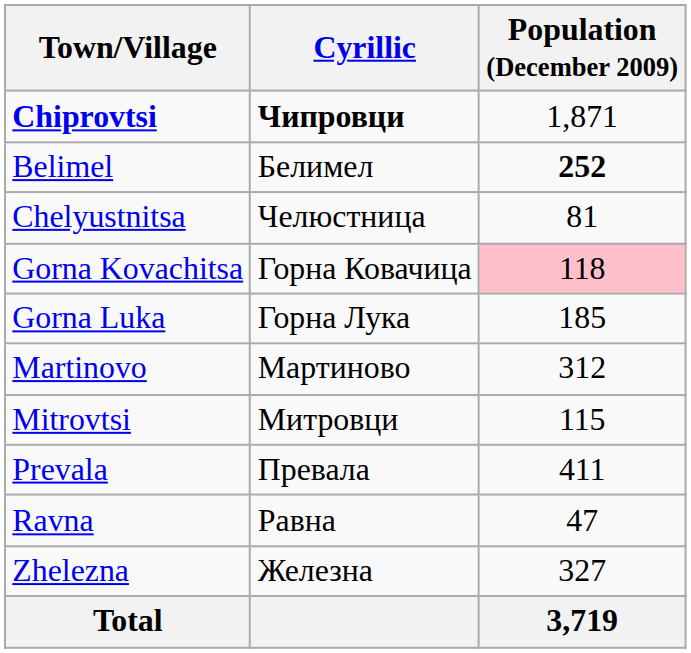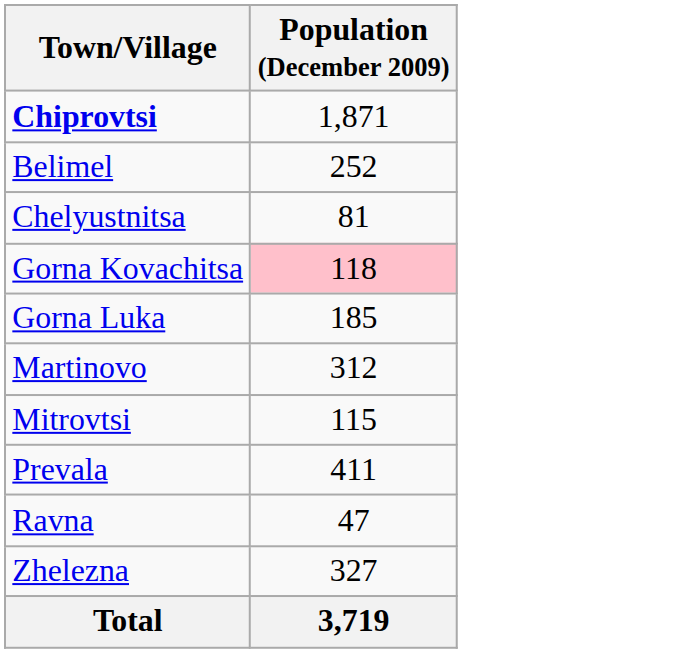 <table class="wikitable sortable">
 <tr>
 <th>Town/Village</th>
-<th><a href='#'>Cyrillic</a></th>
 <th>Population<br><small>(December 2009)</small></th>
 </tr>
 <tr>
 <td><strong><a href='#'>Chiprovtsi</a></strong></td>
-<td><strong>Чипровци</strong></td>
 <td align="center">1,871</td>
 </tr>
 <tr>
 <td><a href='#'>Belimel</a></td>
-<td>Белимел</td>
-<td align="center"><strong>252</strong></td>
+<td align="center">252</td>
 </tr>
 <tr>
 <td><a href='#'>Chelyustnitsa</a></td>
-<td>Челюстница</td>
 <td align="center">81</td>
 </tr>
 <tr>
 <td><a href='#'>Gorna Kovachitsa</a></td>
-<td>Горна Ковачица</td>
 <td align="center" style="background: pink;">118</td>
 </tr>
 <tr>
 <td><a href='#'>Gorna Luka</a></td>
-<td>Горна Лука</td>
 <td align="center">185</td>
 </tr>
 <tr>
 <td><a href='#'>Martinovo</a></td>
-<td>Мартиново</td>
 <td align="center">312</td>
 </tr>
 <tr>
 <td><a href='#'>Mitrovtsi</a></td>
-<td>Митровци</td>
 <td align="center">115</td>
 </tr>
 <tr>
 <td><a href='#'>Prevala</a></td>
-<td>Превала</td>
 <td align="center">411</td>
 </tr>
 <tr>
 <td><a href='#'>Ravna</a></td>
-<td>Равна</td>
 <td align="center">47</td>
 </tr>
 <tr>
 <td><a href='#'>Zhelezna</a></td>
-<td>Железна</td>
 <td align="center">327</td>
 </tr>
 <tr>
 <th>Total</th>
-<th></th>
 <th align="center">3,719</th>
 </tr>
 </table>
